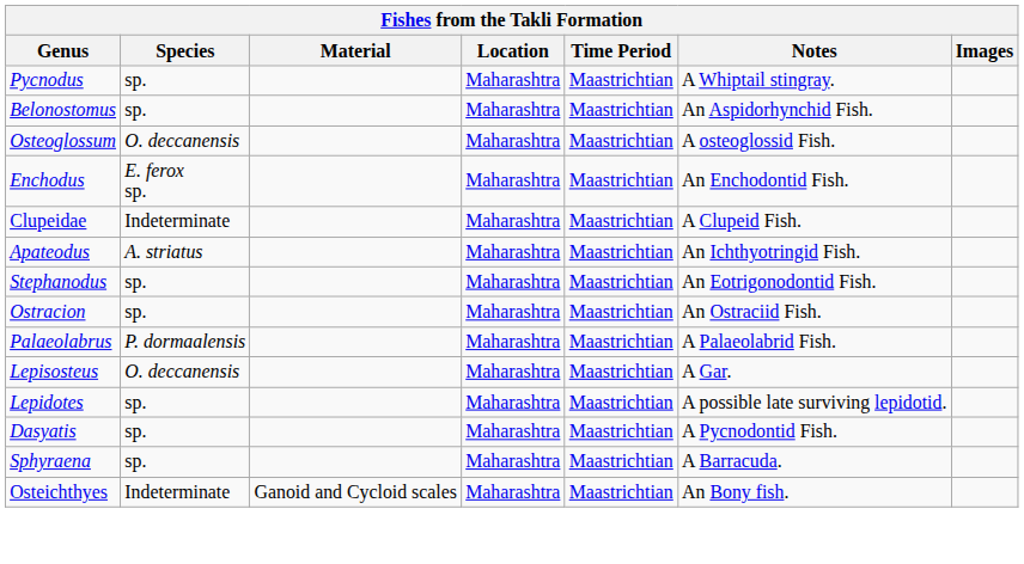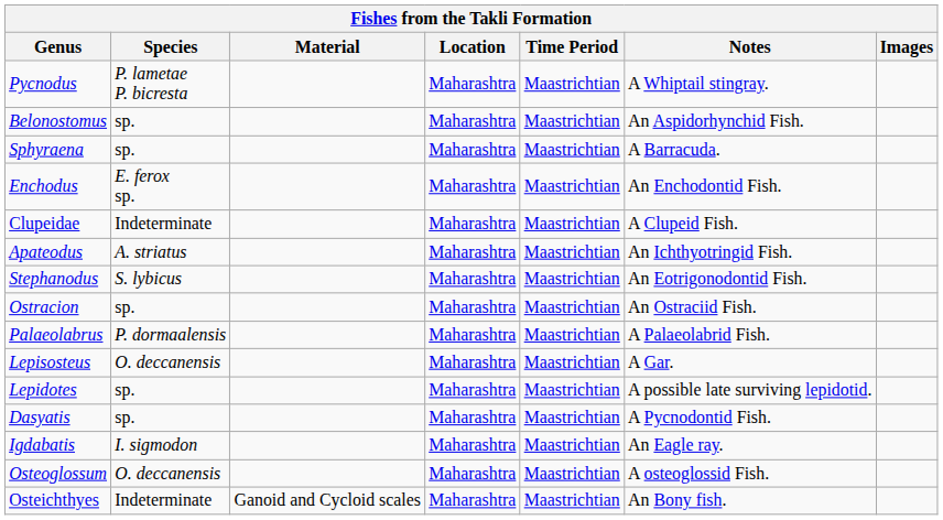 <table class="wikitable" align="center">
 <tr>
 <th colspan="7" align="center"><strong><a href='#'>Fishes</a> from the Takli Formation</strong></th>
 </tr>
 <tr>
 <th>Genus</th>
 <th>Species</th>
 <th>Material</th>
 <th>Location</th>
 <th>Time Period</th>
 <th>Notes</th>
 <th>Images</th>
 </tr>
 <tr>
 <td><em><a href='#'>Pycnodus</a></em></td>
-<td>sp.</td>
+<td><em>P. lametae</em><br><em>P. bicresta</em></td>
 <td></td>
 <td><a href='#'>Maharashtra</a></td>
 <td><a href='#'>Maastrichtian</a></td>
 <td>A <a href='#'>Whiptail stingray</a>.</td>
 <td></td>
 </tr>
 <tr>
 <td><em><a href='#'>Belonostomus</a></em></td>
 <td>sp.</td>
 <td></td>
 <td><a href='#'>Maharashtra</a></td>
 <td><a href='#'>Maastrichtian</a></td>
 <td>An <a href='#'>Aspidorhynchid</a> Fish.</td>
 <td></td>
 </tr>
 <tr>
-<td><em><a href='#'>Osteoglossum</a></em></td>
-<td><em>O. deccanensis</em></td>
+<td><em><a href='#'>Sphyraena</a></em></td>
+<td>sp.</td>
 <td></td>
 <td><a href='#'>Maharashtra</a></td>
 <td><a href='#'>Maastrichtian</a></td>
-<td>A <a href='#'>osteoglossid</a> Fish.</td>
+<td>A <a href='#'>Barracuda</a>.</td>
 <td></td>
 </tr>
 <tr>
 <td><em><a href='#'>Enchodus</a></em></td>
 <td><em>E. ferox</em><br>sp.</td>
 <td></td>
 <td><a href='#'>Maharashtra</a></td>
 <td><a href='#'>Maastrichtian</a></td>
 <td>An <a href='#'>Enchodontid</a> Fish.</td>
 <td></td>
 </tr>
 <tr>
 <td><a href='#'>Clupeidae</a></td>
 <td>Indeterminate</td>
 <td></td>
 <td><a href='#'>Maharashtra</a></td>
 <td><a href='#'>Maastrichtian</a></td>
 <td>A <a href='#'>Clupeid</a> Fish.</td>
 <td></td>
 </tr>
 <tr>
 <td><em><a href='#'>Apateodus</a></em></td>
 <td><em>A. striatus</em></td>
 <td></td>
 <td><a href='#'>Maharashtra</a></td>
 <td><a href='#'>Maastrichtian</a></td>
 <td>An <a href='#'>Ichthyotringid</a> Fish.</td>
 <td></td>
 </tr>
 <tr>
 <td><em><a href='#'>Stephanodus</a></em></td>
-<td>sp.</td>
+<td><em>S. lybicus</em></td>
 <td></td>
 <td><a href='#'>Maharashtra</a></td>
 <td><a href='#'>Maastrichtian</a></td>
 <td>An <a href='#'>Eotrigonodontid</a> Fish.</td>
 <td></td>
 </tr>
 <tr>
 <td><em><a href='#'>Ostracion</a></em></td>
 <td>sp.</td>
 <td></td>
 <td><a href='#'>Maharashtra</a></td>
 <td><a href='#'>Maastrichtian</a></td>
 <td>An <a href='#'>Ostraciid</a> Fish.</td>
 <td></td>
 </tr>
 <tr>
 <td><em><a href='#'>Palaeolabrus</a></em></td>
 <td><em>P. dormaalensis</em></td>
 <td></td>
 <td><a href='#'>Maharashtra</a></td>
 <td><a href='#'>Maastrichtian</a></td>
 <td>A <a href='#'>Palaeolabrid</a> Fish.</td>
 <td></td>
 </tr>
 <tr>
 <td><em><a href='#'>Lepisosteus</a></em></td>
 <td><em>O. deccanensis</em></td>
 <td></td>
 <td><a href='#'>Maharashtra</a></td>
 <td><a href='#'>Maastrichtian</a></td>
 <td>A <a href='#'>Gar</a>.</td>
 <td></td>
 </tr>
 <tr>
 <td><em><a href='#'>Lepidotes</a></em></td>
 <td>sp.</td>
 <td></td>
 <td><a href='#'>Maharashtra</a></td>
 <td><a href='#'>Maastrichtian</a></td>
 <td>A possible late surviving <a href='#'>lepidotid</a>.</td>
 <td></td>
 </tr>
 <tr>
 <td><em><a href='#'>Dasyatis</a></em></td>
 <td>sp.</td>
 <td></td>
 <td><a href='#'>Maharashtra</a></td>
 <td><a href='#'>Maastrichtian</a></td>
 <td>A <a href='#'>Pycnodontid</a> Fish.</td>
 <td></td>
 </tr>
 <tr>
-<td><em><a href='#'>Sphyraena</a></em></td>
-<td>sp.</td>
+<td><em><a href='#'>Igdabatis</a></em></td>
+<td><em>I. sigmodon</em></td>
 <td></td>
 <td><a href='#'>Maharashtra</a></td>
 <td><a href='#'>Maastrichtian</a></td>
-<td>A <a href='#'>Barracuda</a>.</td>
+<td>An <a href='#'>Eagle ray</a>.</td>
+<td></td>
+</tr>
+<tr>
+<td><em><a href='#'>Osteoglossum</a></em></td>
+<td><em>O. deccanensis</em></td>
+<td></td>
+<td><a href='#'>Maharashtra</a></td>
+<td><a href='#'>Maastrichtian</a></td>
+<td>A <a href='#'>osteoglossid</a> Fish.</td>
 <td></td>
 </tr>
 <tr>
 <td><a href='#'>Osteichthyes</a></td>
 <td>Indeterminate</td>
 <td>Ganoid and Cycloid scales</td>
 <td><a href='#'>Maharashtra</a></td>
 <td><a href='#'>Maastrichtian</a></td>
 <td>An <a href='#'>Bony fish</a>.</td>
 <td></td>
 </tr>
 </table>
